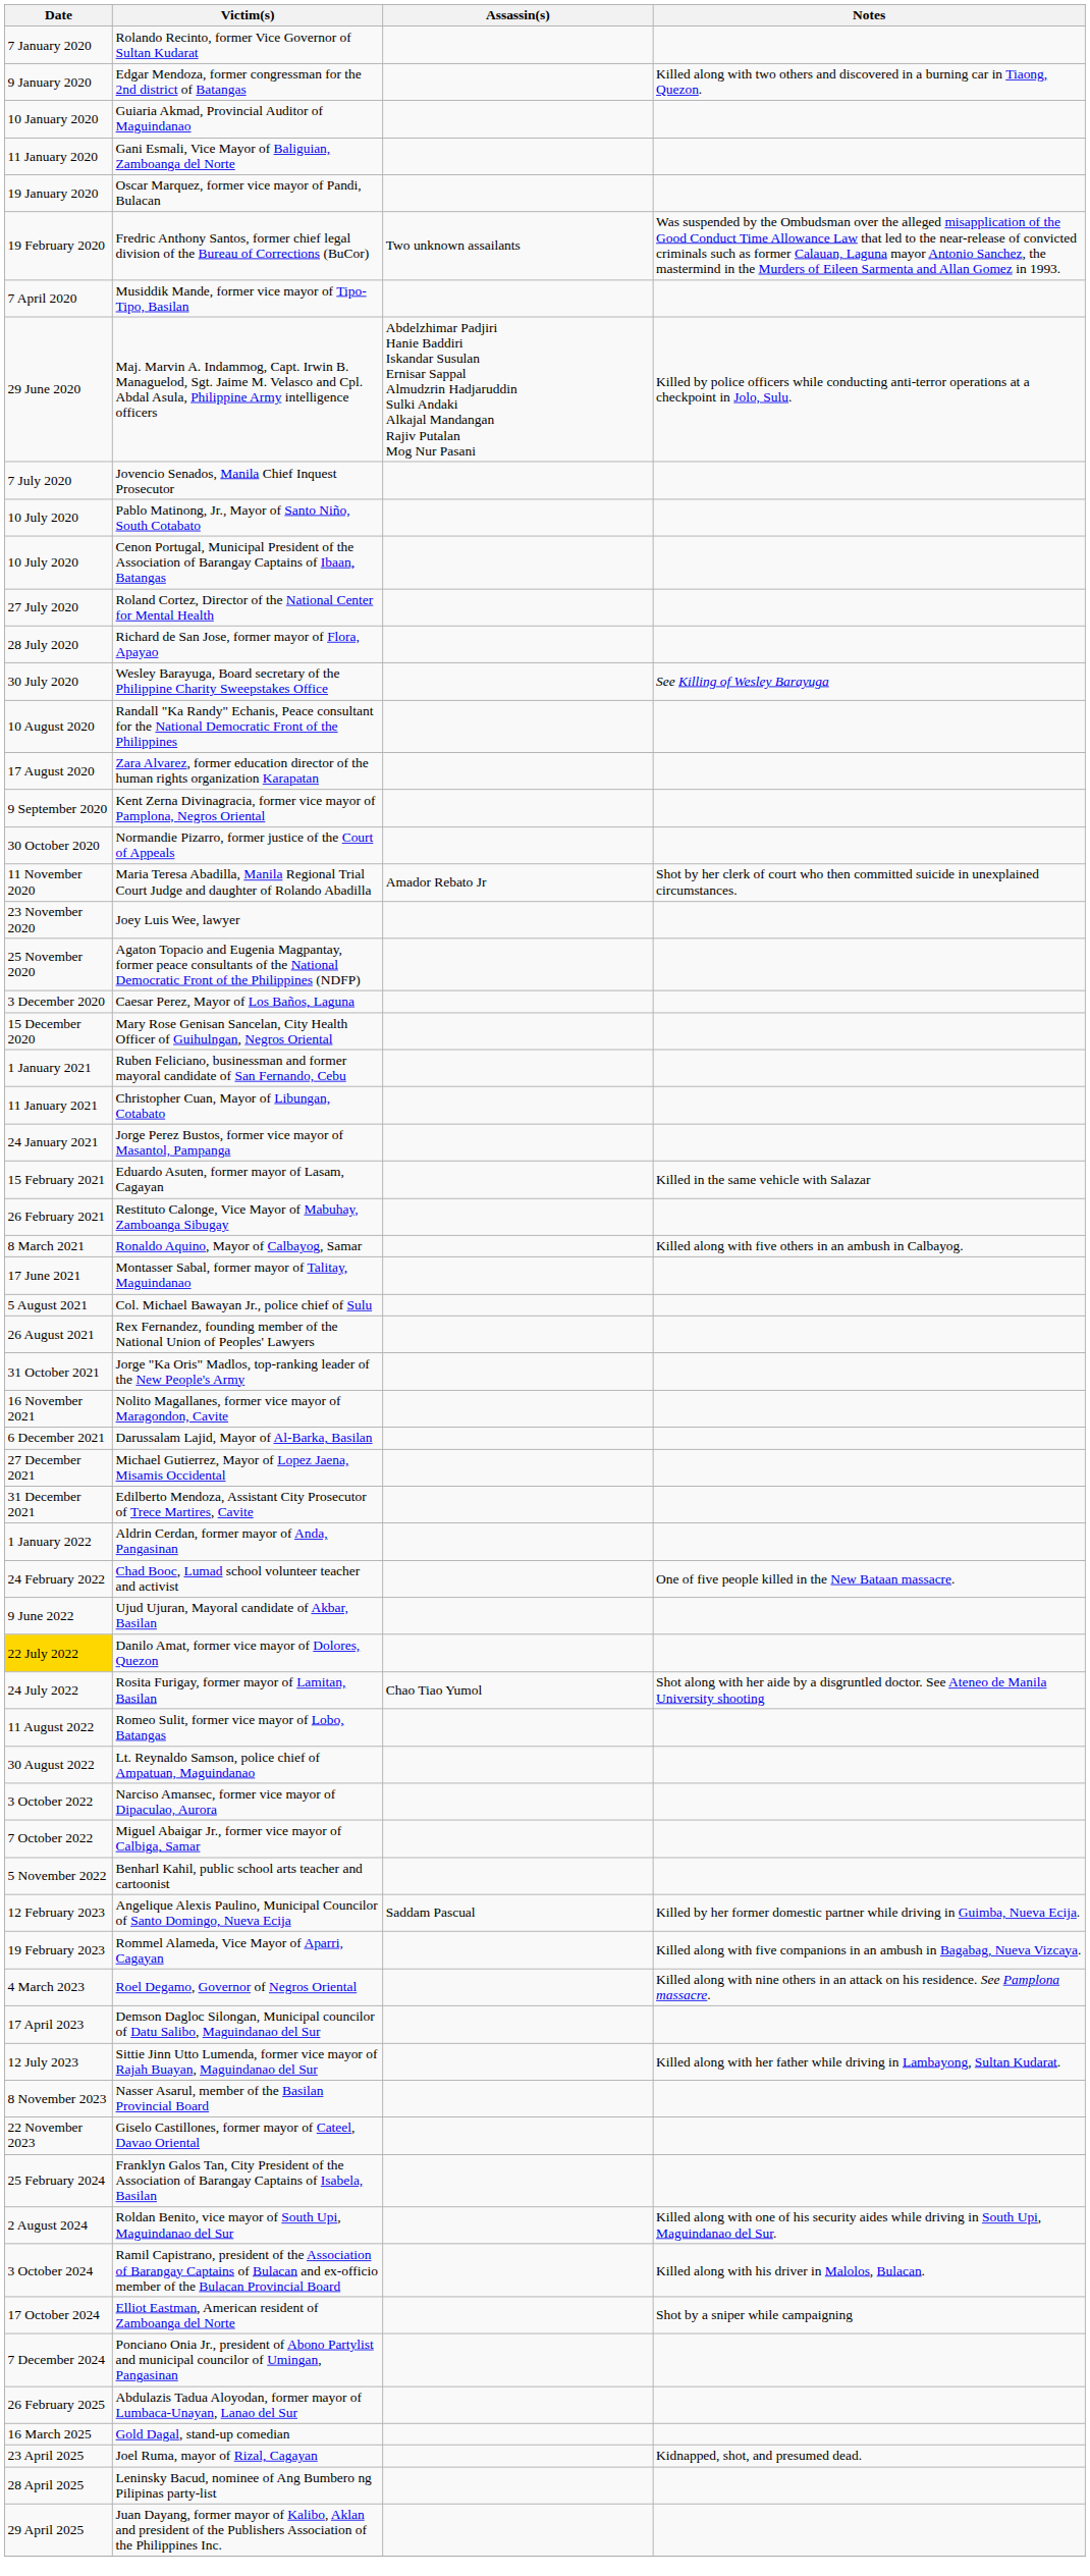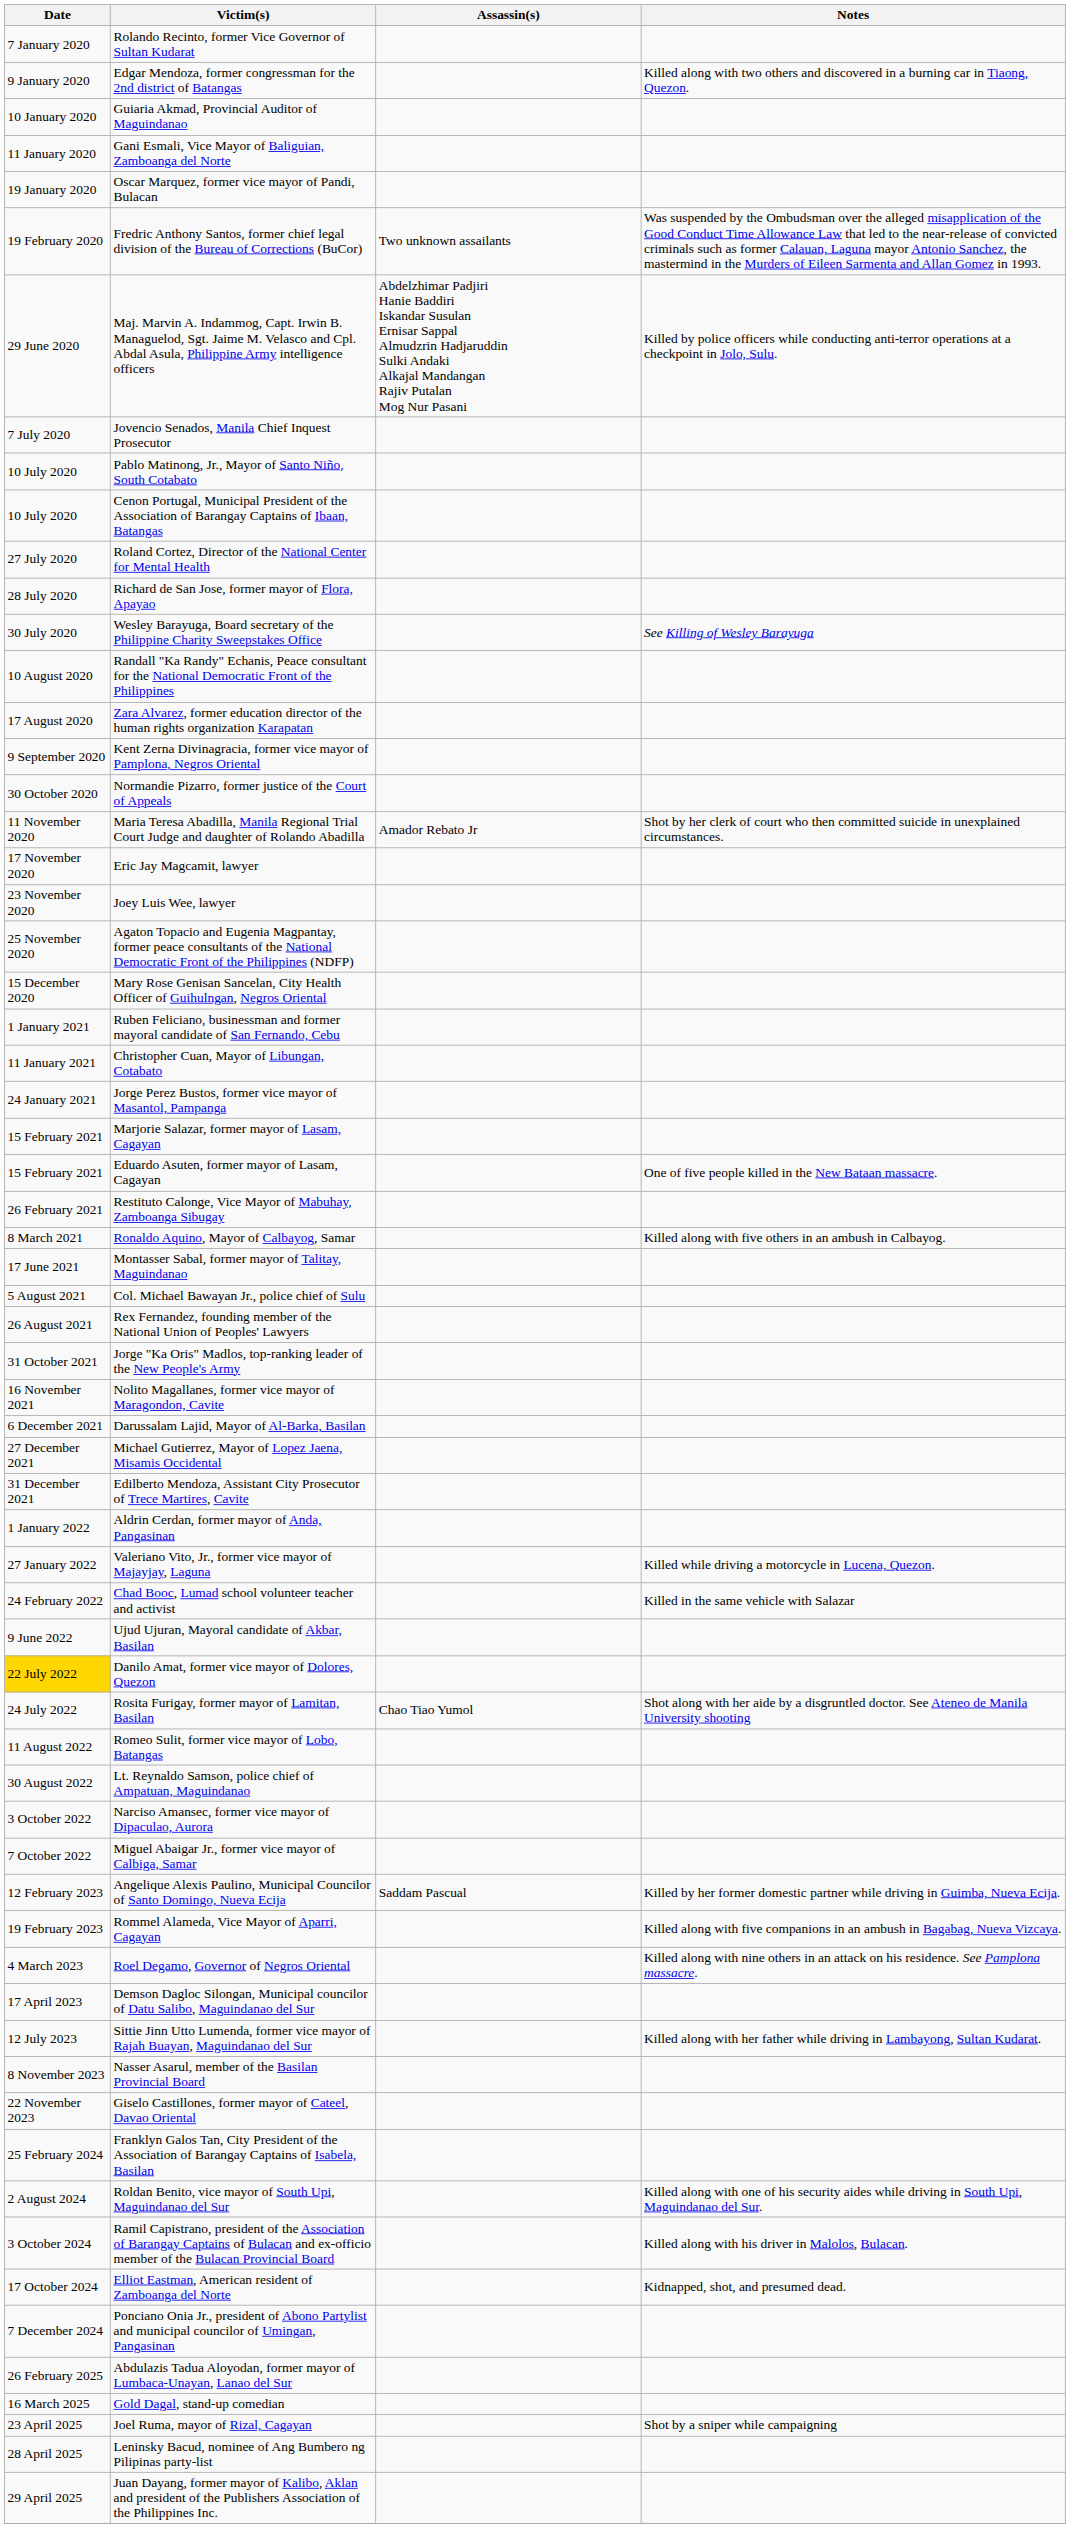 <table class="wikitable sortable" style="width:100%">
 <tr>
 <th style="width:10%">Date</th>
 <th style="width:25%">Victim(s)</th>
 <th style="width:25%">Assassin(s)</th>
 <th style="width:40%">Notes</th>
 </tr>
 <tr>
 <td>7 January 2020</td>
 <td>Rolando Recinto, former Vice Governor of <a href='#'>Sultan Kudarat</a></td>
 <td></td>
 <td></td>
 </tr>
 <tr>
 <td>9 January 2020</td>
 <td>Edgar Mendoza, former congressman for the <a href='#'>2nd district</a> of <a href='#'>Batangas</a></td>
 <td></td>
 <td>Killed along with two others and discovered in a burning car in <a href='#'>Tiaong, Quezon</a>.</td>
 </tr>
 <tr>
 <td>10 January 2020</td>
 <td>Guiaria Akmad, Provincial Auditor of <a href='#'>Maguindanao</a></td>
 <td></td>
 <td></td>
 </tr>
 <tr>
 <td>11 January 2020</td>
 <td>Gani Esmali, Vice Mayor of <a href='#'>Baliguian, Zamboanga del Norte</a></td>
 <td></td>
 <td></td>
 </tr>
 <tr>
 <td>19 January 2020</td>
 <td>Oscar Marquez, former vice mayor of Pandi, Bulacan</td>
 <td></td>
 <td></td>
 </tr>
 <tr>
 <td>19 February 2020</td>
 <td>Fredric Anthony Santos, former chief legal division of the <a href='#'>Bureau of Corrections</a> (BuCor)</td>
 <td>Two unknown assailants</td>
 <td>Was suspended by the Ombudsman over the alleged <a href='#'>misapplication of the Good Conduct Time Allowance Law</a> that led to the near-release of convicted criminals such as former <a href='#'>Calauan, Laguna</a> mayor <a href='#'>Antonio Sanchez</a>, the mastermind in the <a href='#'>Murders of Eileen Sarmenta and Allan Gomez</a> in 1993.</td>
-</tr>
-<tr>
-<td>7 April 2020</td>
-<td>Musiddik Mande, former vice mayor of <a href='#'>Tipo-Tipo, Basilan</a></td>
-<td></td>
-<td></td>
 </tr>
 <tr>
 <td>29 June 2020</td>
 <td>Maj. Marvin A. Indammog, Capt. Irwin B. Managuelod, Sgt. Jaime M. Velasco and Cpl. Abdal Asula, <a href='#'>Philippine Army</a> intelligence officers</td>
 <td>Abdelzhimar Padjiri<br>Hanie Baddiri<br>Iskandar Susulan<br>Ernisar Sappal<br>Almudzrin Hadjaruddin<br>Sulki Andaki<br>Alkajal Mandangan<br>Rajiv Putalan<br>Mog Nur Pasani</td>
 <td>Killed by police officers while conducting anti-terror operations at a checkpoint in <a href='#'>Jolo, Sulu</a>.</td>
 </tr>
 <tr>
 <td>7 July 2020</td>
 <td>Jovencio Senados, <a href='#'>Manila</a> Chief Inquest Prosecutor</td>
 <td></td>
 <td></td>
 </tr>
 <tr>
 <td>10 July 2020</td>
 <td>Pablo Matinong, Jr., Mayor of <a href='#'>Santo Niño, South Cotabato</a></td>
 <td></td>
 <td></td>
 </tr>
 <tr>
 <td>10 July 2020</td>
 <td>Cenon Portugal, Municipal President of the Association of Barangay Captains of <a href='#'>Ibaan, Batangas</a></td>
 <td></td>
 <td></td>
 </tr>
 <tr>
 <td>27 July 2020</td>
 <td>Roland Cortez, Director of the <a href='#'>National Center for Mental Health</a></td>
 <td></td>
 <td></td>
 </tr>
 <tr>
 <td>28 July 2020</td>
 <td>Richard de San Jose, former mayor of <a href='#'>Flora, Apayao</a></td>
 <td></td>
 <td></td>
 </tr>
 <tr>
 <td>30 July 2020</td>
 <td>Wesley Barayuga, Board secretary of the <a href='#'>Philippine Charity Sweepstakes Office</a></td>
 <td></td>
 <td><em>See <a href='#'>Killing of Wesley Barayuga</a></em></td>
 </tr>
 <tr>
 <td>10 August 2020</td>
 <td>Randall "Ka Randy" Echanis, Peace consultant for the <a href='#'>National Democratic Front of the Philippines</a></td>
 <td></td>
 <td></td>
 </tr>
 <tr>
 <td>17 August 2020</td>
 <td><a href='#'>Zara Alvarez</a>, former education director of the human rights organization <a href='#'>Karapatan</a></td>
 <td></td>
 <td></td>
 </tr>
 <tr>
 <td>9 September 2020</td>
 <td>Kent Zerna Divinagracia, former vice mayor of <a href='#'>Pamplona, Negros Oriental</a></td>
 <td></td>
 <td></td>
 </tr>
 <tr>
 <td>30 October 2020</td>
 <td>Normandie Pizarro, former justice of the <a href='#'>Court of Appeals</a></td>
 <td></td>
 <td></td>
 </tr>
 <tr>
 <td>11 November 2020</td>
 <td>Maria Teresa Abadilla, <a href='#'>Manila</a> Regional Trial Court Judge and daughter of Rolando Abadilla</td>
 <td>Amador Rebato Jr</td>
 <td>Shot by her clerk of court who then committed suicide in unexplained circumstances.</td>
 </tr>
 <tr>
+<td>17 November 2020</td>
+<td>Eric Jay Magcamit, lawyer</td>
+<td></td>
+<td></td>
+</tr>
+<tr>
 <td>23 November 2020</td>
 <td>Joey Luis Wee, lawyer</td>
 <td></td>
 <td></td>
 </tr>
 <tr>
 <td>25 November 2020</td>
 <td>Agaton Topacio and Eugenia Magpantay, former peace consultants of the <a href='#'>National Democratic Front of the Philippines</a> (NDFP)</td>
-<td></td>
-<td></td>
-</tr>
-<tr>
-<td>3 December 2020</td>
-<td>Caesar Perez, Mayor of <a href='#'>Los Baños, Laguna</a></td>
 <td></td>
 <td></td>
 </tr>
 <tr>
 <td>15 December 2020</td>
 <td>Mary Rose Genisan Sancelan, City Health Officer of <a href='#'>Guihulngan</a>, <a href='#'>Negros Oriental</a></td>
 <td></td>
 <td></td>
 </tr>
 <tr>
 <td>1 January 2021</td>
 <td>Ruben Feliciano, businessman and former mayoral candidate of <a href='#'>San Fernando, Cebu</a></td>
 <td></td>
 <td></td>
 </tr>
 <tr>
 <td>11 January 2021</td>
 <td>Christopher Cuan, Mayor of <a href='#'>Libungan, Cotabato</a></td>
 <td></td>
 <td></td>
 </tr>
 <tr>
 <td>24 January 2021</td>
 <td>Jorge Perez Bustos, former vice mayor of <a href='#'>Masantol, Pampanga</a></td>
 <td></td>
 <td></td>
 </tr>
 <tr>
 <td>15 February 2021</td>
+<td>Marjorie Salazar, former mayor of <a href='#'>Lasam, Cagayan</a></td>
+<td></td>
+<td></td>
+</tr>
+<tr>
+<td>15 February 2021</td>
 <td>Eduardo Asuten, former mayor of Lasam, Cagayan</td>
 <td></td>
-<td>Killed in the same vehicle with Salazar</td>
+<td>One of five people killed in the <a href='#'>New Bataan massacre</a>.</td>
 </tr>
 <tr>
 <td>26 February 2021</td>
 <td>Restituto Calonge, Vice Mayor of <a href='#'>Mabuhay, Zamboanga Sibugay</a></td>
 <td></td>
 <td></td>
 </tr>
 <tr>
 <td>8 March 2021</td>
 <td><a href='#'>Ronaldo Aquino</a>, Mayor of <a href='#'>Calbayog</a>, Samar</td>
 <td></td>
 <td>Killed along with five others in an ambush in Calbayog.</td>
 </tr>
 <tr>
 <td>17 June 2021</td>
 <td>Montasser Sabal, former mayor of <a href='#'>Talitay, Maguindanao</a></td>
 <td></td>
 <td></td>
 </tr>
 <tr>
 <td>5 August 2021</td>
 <td>Col. Michael Bawayan Jr., police chief of <a href='#'>Sulu</a></td>
 <td></td>
 <td></td>
 </tr>
 <tr>
 <td>26 August 2021</td>
 <td>Rex Fernandez, founding member of the National Union of Peoples' Lawyers</td>
 <td></td>
 <td></td>
 </tr>
 <tr>
 <td>31 October 2021</td>
 <td>Jorge "Ka Oris" Madlos, top-ranking leader of the <a href='#'>New People's Army</a></td>
 <td></td>
 <td></td>
 </tr>
 <tr>
 <td>16 November 2021</td>
 <td>Nolito Magallanes, former vice mayor of <a href='#'>Maragondon, Cavite</a></td>
 <td></td>
 <td></td>
 </tr>
 <tr>
 <td>6 December 2021</td>
 <td>Darussalam Lajid, Mayor of <a href='#'>Al-Barka, Basilan</a></td>
 <td></td>
 <td></td>
 </tr>
 <tr>
 <td>27 December 2021</td>
 <td>Michael Gutierrez, Mayor of <a href='#'>Lopez Jaena, Misamis Occidental</a></td>
 <td></td>
 <td></td>
 </tr>
 <tr>
 <td>31 December 2021</td>
 <td>Edilberto Mendoza, Assistant City Prosecutor of <a href='#'>Trece Martires</a>, <a href='#'>Cavite</a></td>
 <td></td>
 <td></td>
 </tr>
 <tr>
 <td>1 January 2022</td>
 <td>Aldrin Cerdan, former mayor of <a href='#'>Anda, Pangasinan</a></td>
 <td></td>
 <td></td>
 </tr>
 <tr>
+<td>27 January 2022</td>
+<td>Valeriano Vito, Jr., former vice mayor of <a href='#'>Majayjay</a>, <a href='#'>Laguna</a></td>
+<td></td>
+<td>Killed while driving a motorcycle in <a href='#'>Lucena, Quezon</a>.</td>
+</tr>
+<tr>
 <td>24 February 2022</td>
 <td><a href='#'>Chad Booc</a>, <a href='#'>Lumad</a> school volunteer teacher and activist</td>
 <td></td>
-<td>One of five people killed in the <a href='#'>New Bataan massacre</a>.</td>
+<td>Killed in the same vehicle with Salazar</td>
 </tr>
 <tr>
 <td>9 June 2022</td>
 <td>Ujud Ujuran, Mayoral candidate of <a href='#'>Akbar, Basilan</a></td>
 <td></td>
 <td></td>
 </tr>
 <tr>
 <td style="background: gold;">22 July 2022</td>
 <td>Danilo Amat, former vice mayor of <a href='#'>Dolores, Quezon</a></td>
 <td></td>
 <td></td>
 </tr>
 <tr>
 <td>24 July 2022</td>
 <td>Rosita Furigay, former mayor of <a href='#'>Lamitan, Basilan</a></td>
 <td>Chao Tiao Yumol</td>
 <td>Shot along with her aide by a disgruntled doctor. See <a href='#'>Ateneo de Manila University shooting</a></td>
 </tr>
 <tr>
 <td>11 August 2022</td>
 <td>Romeo Sulit, former vice mayor of <a href='#'>Lobo, Batangas</a></td>
 <td></td>
 <td></td>
 </tr>
 <tr>
 <td>30 August 2022</td>
 <td>Lt. Reynaldo Samson, police chief of <a href='#'>Ampatuan, Maguindanao</a></td>
 <td></td>
 <td></td>
 </tr>
 <tr>
 <td>3 October 2022</td>
 <td>Narciso Amansec, former vice mayor of <a href='#'>Dipaculao, Aurora</a></td>
 <td></td>
 <td></td>
 </tr>
 <tr>
 <td>7 October 2022</td>
 <td>Miguel Abaigar Jr., former vice mayor of <a href='#'>Calbiga, Samar</a></td>
-<td></td>
-<td></td>
-</tr>
-<tr>
-<td>5 November 2022</td>
-<td>Benharl Kahil, public school arts teacher and cartoonist</td>
 <td></td>
 <td></td>
 </tr>
 <tr>
 <td>12 February 2023</td>
 <td>Angelique Alexis Paulino, Municipal Councilor of <a href='#'>Santo Domingo, Nueva Ecija</a></td>
 <td>Saddam Pascual</td>
 <td>Killed by her former domestic partner while driving in <a href='#'>Guimba, Nueva Ecija</a>.</td>
 </tr>
 <tr>
 <td>19 February 2023</td>
 <td>Rommel Alameda, Vice Mayor of <a href='#'>Aparri, Cagayan</a></td>
 <td></td>
 <td>Killed along with five companions in an ambush in <a href='#'>Bagabag, Nueva Vizcaya</a>.</td>
 </tr>
 <tr>
 <td>4 March 2023</td>
 <td><a href='#'>Roel Degamo</a>, <a href='#'>Governor</a> of <a href='#'>Negros Oriental</a></td>
 <td></td>
 <td>Killed along with nine others in an attack on his residence. <em>See <a href='#'>Pamplona massacre</a></em>.</td>
 </tr>
 <tr>
 <td>17 April 2023</td>
 <td>Demson Dagloc Silongan, Municipal councilor of <a href='#'>Datu Salibo</a>, <a href='#'>Maguindanao del Sur</a></td>
 <td></td>
 <td></td>
 </tr>
 <tr>
 <td>12 July 2023</td>
 <td>Sittie Jinn Utto Lumenda, former vice mayor of <a href='#'>Rajah Buayan</a>, <a href='#'>Maguindanao del Sur</a></td>
 <td></td>
 <td>Killed along with her father while driving in <a href='#'>Lambayong</a>, <a href='#'>Sultan Kudarat</a>.</td>
 </tr>
 <tr>
 <td>8 November 2023</td>
 <td>Nasser Asarul, member of the <a href='#'>Basilan Provincial Board</a></td>
 <td></td>
 <td></td>
 </tr>
 <tr>
 <td>22 November 2023</td>
 <td>Giselo Castillones, former mayor of <a href='#'>Cateel</a>, <a href='#'>Davao Oriental</a></td>
 <td></td>
 <td></td>
 </tr>
 <tr>
 <td>25 February 2024</td>
 <td>Franklyn Galos Tan, City President of the Association of Barangay Captains of <a href='#'>Isabela, Basilan</a></td>
 <td></td>
 <td></td>
 </tr>
 <tr>
 <td>2 August 2024</td>
 <td>Roldan Benito, vice mayor of <a href='#'>South Upi</a>, <a href='#'>Maguindanao del Sur</a></td>
 <td></td>
 <td>Killed along with one of his security aides while driving in <a href='#'>South Upi</a>, <a href='#'>Maguindanao del Sur</a>.</td>
 </tr>
 <tr>
 <td>3 October 2024</td>
 <td>Ramil Capistrano, president of the <a href='#'>Association of Barangay Captains</a> of <a href='#'>Bulacan</a> and ex-officio member of the <a href='#'>Bulacan Provincial Board</a></td>
 <td></td>
 <td>Killed along with his driver in <a href='#'>Malolos</a>, <a href='#'>Bulacan</a>.</td>
 </tr>
 <tr>
 <td>17 October 2024</td>
 <td><a href='#'>Elliot Eastman</a>, American resident of <a href='#'>Zamboanga del Norte</a></td>
 <td></td>
-<td>Shot by a sniper while campaigning</td>
+<td>Kidnapped, shot, and presumed dead.</td>
 </tr>
 <tr>
 <td>7 December 2024</td>
 <td>Ponciano Onia Jr., president of <a href='#'>Abono Partylist</a> and municipal councilor of <a href='#'>Umingan</a>, <a href='#'>Pangasinan</a></td>
 <td></td>
 <td></td>
 </tr>
 <tr>
 <td>26 February 2025</td>
 <td>Abdulazis Tadua Aloyodan, former mayor of <a href='#'>Lumbaca-Unayan</a>, <a href='#'>Lanao del Sur</a></td>
 <td></td>
 <td></td>
 </tr>
 <tr>
 <td>16 March 2025</td>
 <td><a href='#'>Gold Dagal</a>, stand-up comedian</td>
 <td></td>
 <td></td>
 </tr>
 <tr>
 <td>23 April 2025</td>
 <td>Joel Ruma, mayor of <a href='#'>Rizal, Cagayan</a></td>
 <td></td>
-<td>Kidnapped, shot, and presumed dead.</td>
+<td>Shot by a sniper while campaigning</td>
 </tr>
 <tr>
 <td>28 April 2025</td>
 <td>Leninsky Bacud, nominee of Ang Bumbero ng Pilipinas party-list</td>
 <td></td>
 <td></td>
 </tr>
 <tr>
 <td>29 April 2025</td>
 <td>Juan Dayang, former mayor of <a href='#'>Kalibo</a>, <a href='#'>Aklan</a> and president of the Publishers Association of the Philippines Inc.</td>
 <td></td>
 <td></td>
 </tr>
 <tr>
 </tr>
 </table>
